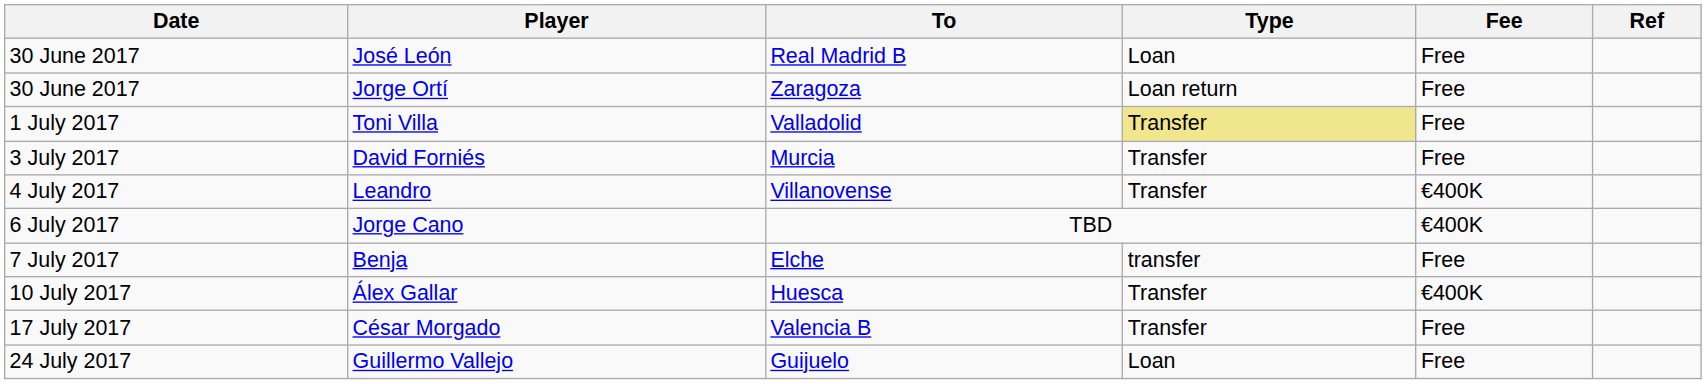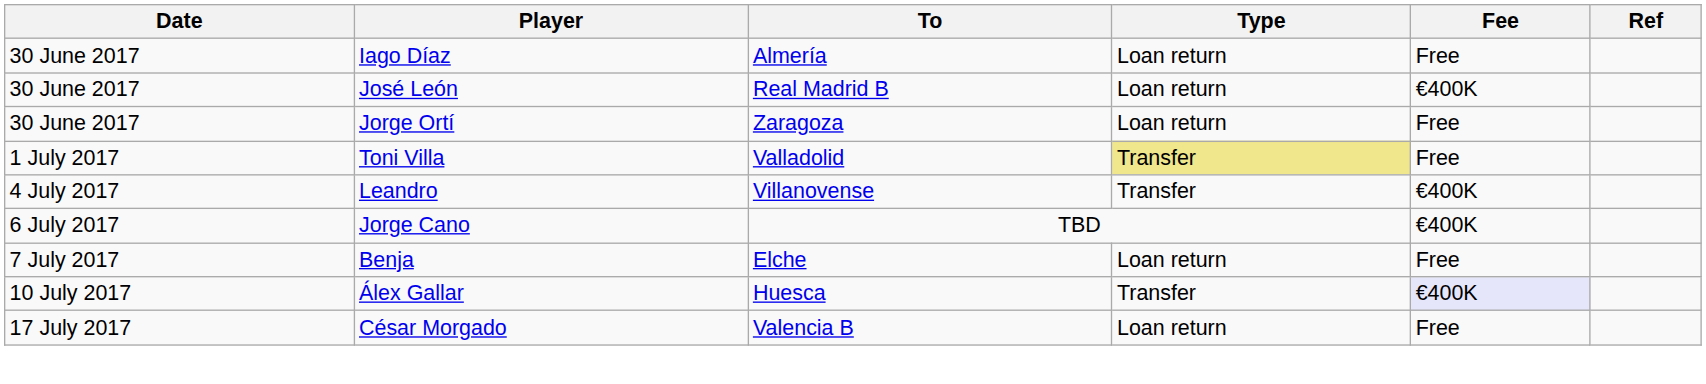 <table class="wikitable" style="width:80%;">
 <tr>
 <th><strong>Date</strong></th>
 <th><strong>Player</strong></th>
 <th><strong>To</strong></th>
 <th><strong>Type</strong></th>
 <th><strong>Fee</strong></th>
 <th><strong>Ref</strong></th>
 </tr>
 <tr>
 <td>30 June 2017</td>
+<td> <a href='#'>Iago Díaz</a></td>
+<td> <a href='#'>Almería</a></td>
+<td>Loan return</td>
+<td>Free</td>
+<td></td>
+</tr>
+<tr>
+<td>30 June 2017</td>
 <td> <a href='#'>José León</a></td>
 <td> <a href='#'>Real Madrid B</a></td>
-<td>Loan</td>
-<td>Free</td>
+<td>Loan return</td>
+<td>€400K</td>
 <td></td>
 </tr>
 <tr>
 <td>30 June 2017</td>
 <td> <a href='#'>Jorge Ortí</a></td>
 <td> <a href='#'>Zaragoza</a></td>
 <td>Loan return</td>
 <td>Free</td>
 <td></td>
 </tr>
 <tr>
 <td>1 July 2017</td>
 <td> <a href='#'>Toni Villa</a></td>
 <td> <a href='#'>Valladolid</a></td>
 <td style="background: khaki;">Transfer</td>
-<td>Free</td>
-<td></td>
-</tr>
-<tr>
-<td>3 July 2017</td>
-<td> <a href='#'>David Forniés</a></td>
-<td> <a href='#'>Murcia</a></td>
-<td>Transfer</td>
 <td>Free</td>
 <td></td>
 </tr>
 <tr>
 <td>4 July 2017</td>
 <td> <a href='#'>Leandro</a></td>
 <td> <a href='#'>Villanovense</a></td>
 <td>Transfer</td>
 <td>€400K</td>
 <td></td>
 </tr>
 <tr>
 <td>6 July 2017</td>
 <td> <a href='#'>Jorge Cano</a></td>
 <td colspan=2 align=center>TBD</td>
 <td>€400K</td>
 <td></td>
 </tr>
 <tr>
 <td>7 July 2017</td>
 <td> <a href='#'>Benja</a></td>
 <td> <a href='#'>Elche</a></td>
-<td>transfer</td>
+<td>Loan return</td>
 <td>Free</td>
 <td></td>
 </tr>
 <tr>
 <td>10 July 2017</td>
 <td> <a href='#'>Álex Gallar</a></td>
 <td> <a href='#'>Huesca</a></td>
 <td>Transfer</td>
-<td>€400K</td>
+<td style="background: lavender;">€400K</td>
 <td></td>
 </tr>
 <tr>
 <td>17 July 2017</td>
 <td> <a href='#'>César Morgado</a></td>
 <td> <a href='#'>Valencia B</a></td>
-<td>Transfer</td>
-<td>Free</td>
-<td></td>
-</tr>
-<tr>
-<td>24 July 2017</td>
-<td> <a href='#'>Guillermo Vallejo</a></td>
-<td> <a href='#'>Guijuelo</a></td>
-<td>Loan</td>
+<td>Loan return</td>
 <td>Free</td>
 <td></td>
 </tr>
 </table>
